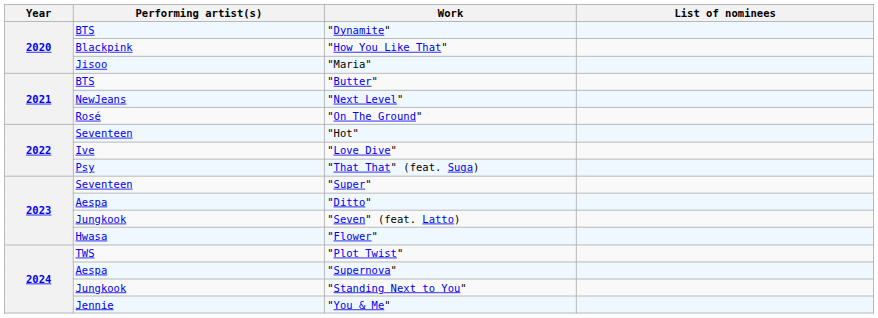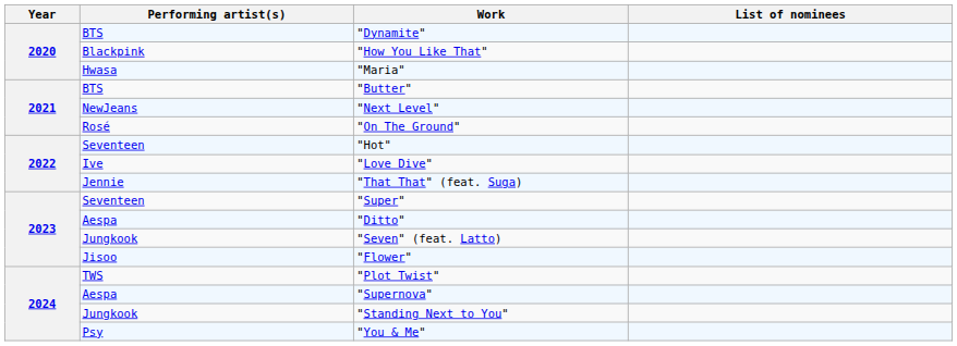 <table class="wikitable plainrowheaders sortable" style="width:85%">
 <tr>
 <th scope="col" width="6%">Year</th>
 <th scope="col" width="22%">Performing artist(s)</th>
 <th scope="col" width="22%">Work</th>
 <th scope="col" class="unsortable" width="26%">List of nominees</th>
 </tr>
 <tr>
 <th scope="row" style="text-align:center" rowspan="3"><a href='#'>2020</a></th>
 <td style="background:#F0F8FF"><a href='#'>BTS</a></td>
 <td style="background:#F0F8FF">"<a href='#'>Dynamite</a>"</td>
 <td style="background:#F0F8FF; font-size: 95%;"></td>
 </tr>
 <tr>
 <td><a href='#'>Blackpink</a></td>
 <td>"<a href='#'>How You Like That</a>"</td>
 <td style="font-size: 95%;"></td>
 </tr>
 <tr>
-<td style="background:#F0F8FF"><a href='#'>Jisoo</a></td>
+<td style="background:#F0F8FF"><a href='#'>Hwasa</a></td>
 <td style="background:#F0F8FF">"Maria"</td>
 <td style="background:#F0F8FF; font-size: 95%;"></td>
 </tr>
 <tr>
 <th scope="row" style="text-align:center" rowspan="3"><a href='#'>2021</a></th>
 <td><a href='#'>BTS</a></td>
 <td>"<a href='#'>Butter</a>"</td>
 <td style="font-size: 95%;"></td>
 </tr>
 <tr>
 <td style="background:#F0F8FF"><a href='#'>NewJeans</a></td>
 <td style="background:#F0F8FF">"<a href='#'>Next Level</a>"</td>
 <td style="background:#F0F8FF; font-size: 95%;"></td>
 </tr>
 <tr>
 <td><a href='#'>Rosé</a></td>
 <td>"<a href='#'>On The Ground</a>"</td>
 <td style="font-size: 95%;"></td>
 </tr>
 <tr>
 <th rowspan=3 scope="row" style="text-align:center"><a href='#'>2022</a></th>
 <td style="background:#F0F8FF"><a href='#'>Seventeen</a></td>
 <td style="background:#F0F8FF">"Hot"</td>
 <td style="background:#F0F8FF; font-size: 95%;"></td>
 </tr>
 <tr>
 <td><a href='#'>Ive</a></td>
 <td>"<a href='#'>Love Dive</a>"</td>
 <td style="font-size: 95%;"></td>
 </tr>
 <tr>
-<td style="background:#F0F8FF"><a href='#'>Psy</a></td>
+<td style="background:#F0F8FF"><a href='#'>Jennie</a></td>
 <td style="background:#F0F8FF">"<a href='#'>That That</a>" (feat. <a href='#'>Suga</a>)</td>
 <td style="background:#F0F8FF; font-size: 95%;"></td>
 </tr>
 <tr>
 <th rowspan=4 scope="row" style="text-align:center"><a href='#'>2023</a></th>
 <td><a href='#'>Seventeen</a></td>
 <td>"<a href='#'>Super</a>"</td>
 <td style="font-size: 95%;"></td>
 </tr>
 <tr>
 <td style="background:#F0F8FF"><a href='#'>Aespa</a></td>
 <td style="background:#F0F8FF">"<a href='#'>Ditto</a>"</td>
 <td style="background:#F0F8FF; font-size: 95%;"></td>
 </tr>
 <tr>
 <td><a href='#'>Jungkook</a></td>
 <td>"<a href='#'>Seven</a>" (feat. <a href='#'>Latto</a>)</td>
 <td style="font-size: 95%;"></td>
 </tr>
 <tr>
-<td style="background:#F0F8FF"><a href='#'>Hwasa</a></td>
+<td style="background:#F0F8FF"><a href='#'>Jisoo</a></td>
 <td style="background:#F0F8FF">"<a href='#'>Flower</a>"</td>
 <td style="background:#F0F8FF; font-size: 95%;"></td>
 </tr>
 <tr>
 <th rowspan="6" scope="row" style="text-align:center"><a href='#'>2024</a></th>
 <td><a href='#'>TWS</a></td>
 <td>"<a href='#'>Plot Twist</a>"</td>
 <td style="font-size: 95%;"></td>
 </tr>
 <tr>
 <td style="background:#F0F8FF"><a href='#'>Aespa</a></td>
 <td style="background:#F0F8FF">"<a href='#'>Supernova</a>"</td>
 <td style="background:#F0F8FF; font-size: 95%;"></td>
 </tr>
 <tr>
 <td><a href='#'>Jungkook</a></td>
 <td>"<a href='#'>Standing Next to You</a>"</td>
 <td style="font-size: 95%;"></td>
 </tr>
 <tr>
-<td style="background:#F0F8FF"><a href='#'>Jennie</a></td>
+<td style="background:#F0F8FF"><a href='#'>Psy</a></td>
 <td style="background:#F0F8FF">"<a href='#'>You & Me</a>"</td>
 <td style="background:#F0F8FF; font-size: 95%;"></td>
 </tr>
 </table>
